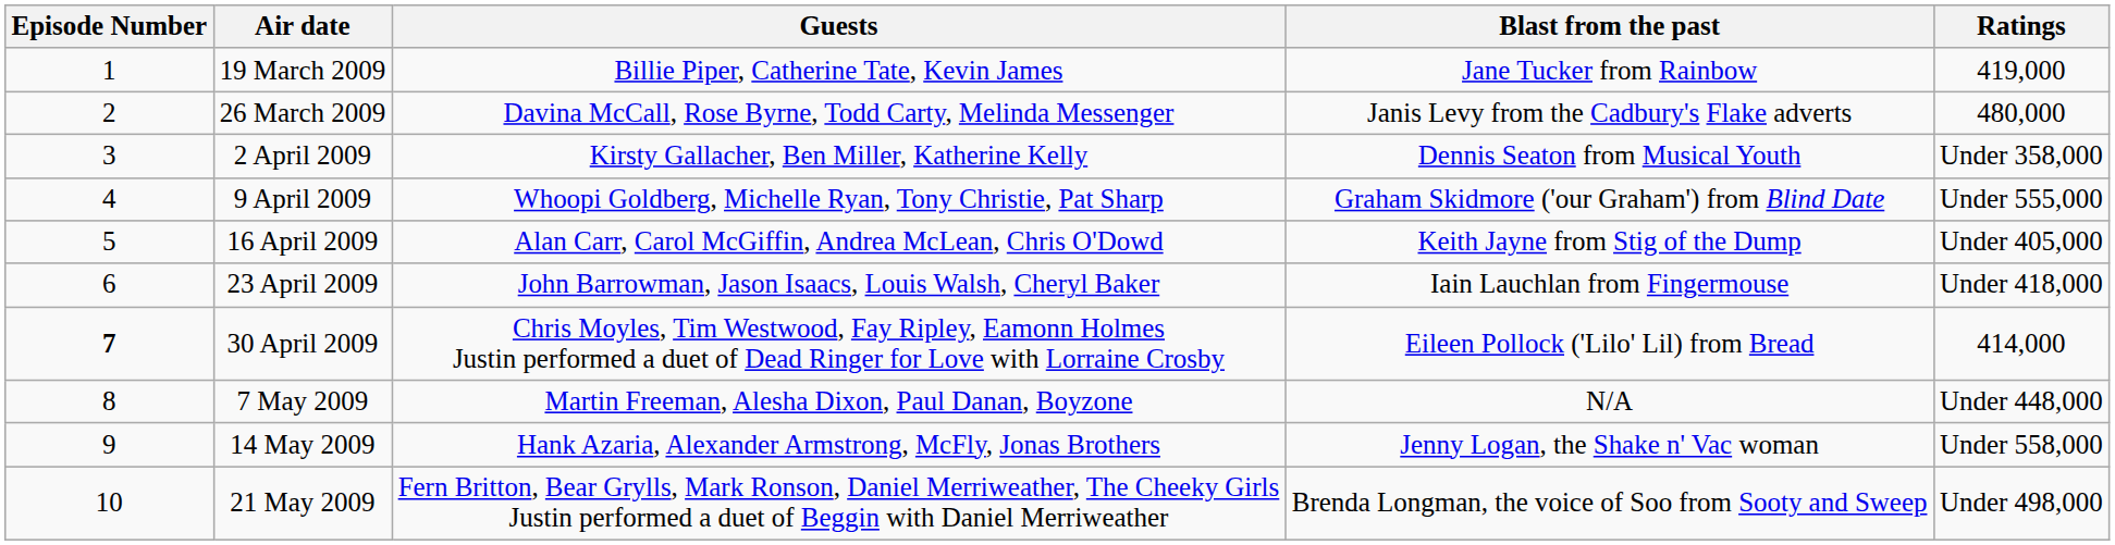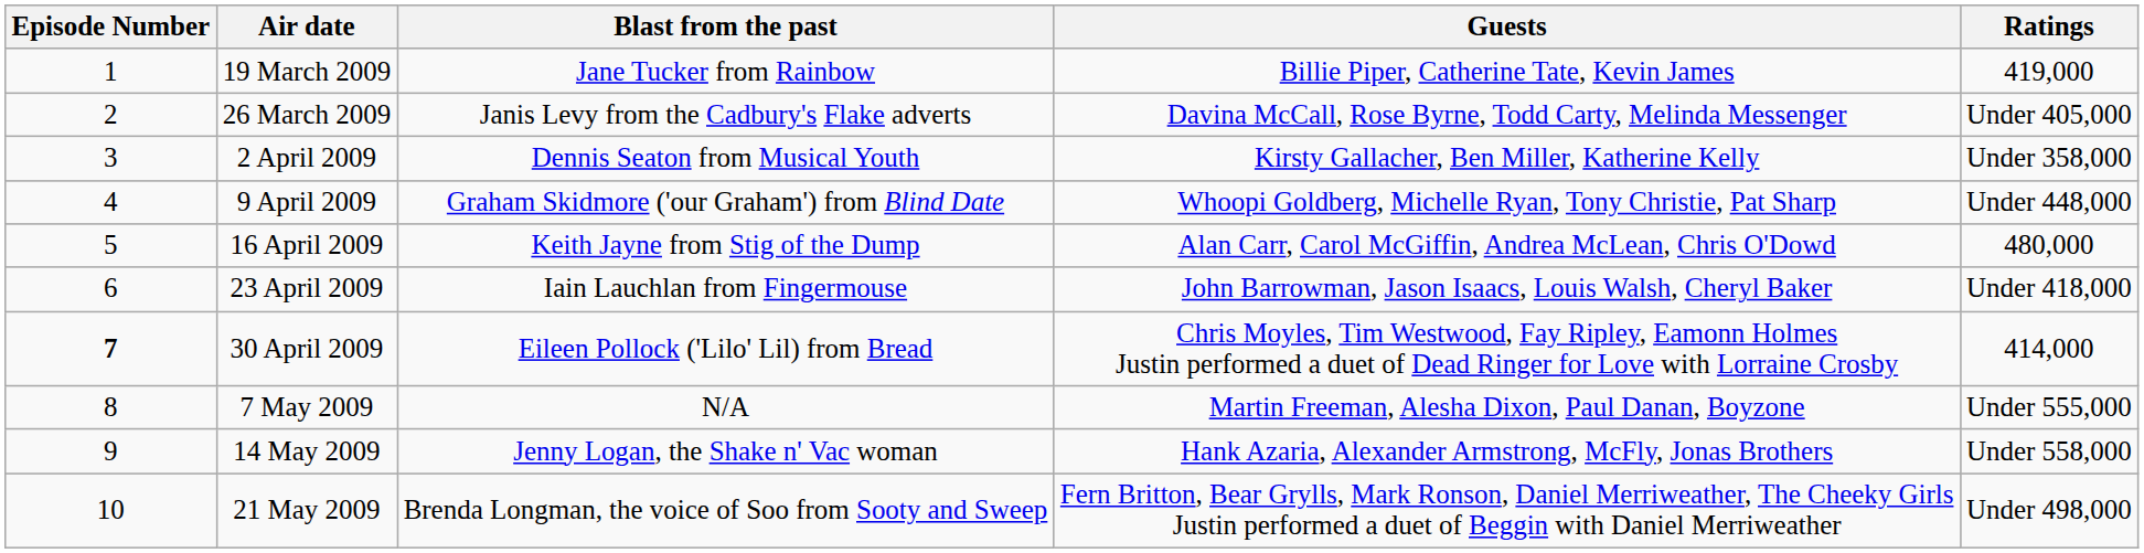 <table class="wikitable" style="text-align:center;">
 <tr>
 <th>Episode Number</th>
 <th>Air date</th>
+<th>Blast from the past</th>
 <th>Guests</th>
-<th>Blast from the past</th>
 <th>Ratings</th>
 </tr>
 <tr>
 <td>1</td>
 <td>19 March 2009</td>
+<td><a href='#'>Jane Tucker</a> from <a href='#'>Rainbow</a></td>
 <td><a href='#'>Billie Piper</a>, <a href='#'>Catherine Tate</a>, <a href='#'>Kevin James</a></td>
-<td><a href='#'>Jane Tucker</a> from <a href='#'>Rainbow</a></td>
 <td>419,000</td>
 </tr>
 <tr>
 <td>2</td>
 <td>26 March 2009</td>
+<td>Janis Levy from the <a href='#'>Cadbury's</a> <a href='#'>Flake</a> adverts</td>
 <td><a href='#'>Davina McCall</a>, <a href='#'>Rose Byrne</a>, <a href='#'>Todd Carty</a>, <a href='#'>Melinda Messenger</a></td>
-<td>Janis Levy from the <a href='#'>Cadbury's</a> <a href='#'>Flake</a> adverts</td>
-<td>480,000</td>
+<td>Under 405,000</td>
 </tr>
 <tr>
 <td>3</td>
 <td>2 April 2009</td>
+<td><a href='#'>Dennis Seaton</a> from <a href='#'>Musical Youth</a></td>
 <td><a href='#'>Kirsty Gallacher</a>, <a href='#'>Ben Miller</a>, <a href='#'>Katherine Kelly</a></td>
-<td><a href='#'>Dennis Seaton</a> from <a href='#'>Musical Youth</a></td>
 <td>Under 358,000</td>
 </tr>
 <tr>
 <td>4</td>
 <td>9 April 2009</td>
+<td><a href='#'>Graham Skidmore</a> ('our Graham') from <em><a href='#'>Blind Date</a></em></td>
 <td><a href='#'>Whoopi Goldberg</a>, <a href='#'>Michelle Ryan</a>, <a href='#'>Tony Christie</a>, <a href='#'>Pat Sharp</a></td>
-<td><a href='#'>Graham Skidmore</a> ('our Graham') from <em><a href='#'>Blind Date</a></em></td>
-<td>Under 555,000</td>
+<td>Under 448,000</td>
 </tr>
 <tr>
 <td>5</td>
 <td>16 April 2009</td>
+<td><a href='#'>Keith Jayne</a> from <a href='#'>Stig of the Dump</a></td>
 <td><a href='#'>Alan Carr</a>, <a href='#'>Carol McGiffin</a>, <a href='#'>Andrea McLean</a>, <a href='#'>Chris O'Dowd</a></td>
-<td><a href='#'>Keith Jayne</a> from <a href='#'>Stig of the Dump</a></td>
-<td>Under 405,000</td>
+<td>480,000</td>
 </tr>
 <tr>
 <td>6</td>
 <td>23 April 2009</td>
+<td>Iain Lauchlan from <a href='#'>Fingermouse</a></td>
 <td><a href='#'>John Barrowman</a>, <a href='#'>Jason Isaacs</a>, <a href='#'>Louis Walsh</a>, <a href='#'>Cheryl Baker</a></td>
-<td>Iain Lauchlan from <a href='#'>Fingermouse</a></td>
 <td>Under 418,000</td>
 </tr>
 <tr>
 <td><strong>7</strong></td>
 <td>30 April 2009</td>
+<td><a href='#'>Eileen Pollock</a> ('Lilo' Lil) from <a href='#'>Bread</a></td>
 <td><a href='#'>Chris Moyles</a>, <a href='#'>Tim Westwood</a>, <a href='#'>Fay Ripley</a>, <a href='#'>Eamonn Holmes</a><br>Justin performed a duet of <a href='#'>Dead Ringer for Love</a> with <a href='#'>Lorraine Crosby</a></td>
-<td><a href='#'>Eileen Pollock</a> ('Lilo' Lil) from <a href='#'>Bread</a></td>
 <td>414,000</td>
 </tr>
 <tr>
 <td>8</td>
 <td>7 May 2009</td>
+<td>N/A</td>
 <td><a href='#'>Martin Freeman</a>, <a href='#'>Alesha Dixon</a>, <a href='#'>Paul Danan</a>, <a href='#'>Boyzone</a></td>
-<td>N/A</td>
-<td>Under 448,000</td>
+<td>Under 555,000</td>
 </tr>
 <tr>
 <td>9</td>
 <td>14 May 2009</td>
+<td><a href='#'>Jenny Logan</a>, the <a href='#'>Shake n' Vac</a> woman</td>
 <td><a href='#'>Hank Azaria</a>, <a href='#'>Alexander Armstrong</a>, <a href='#'>McFly</a>, <a href='#'>Jonas Brothers</a></td>
-<td><a href='#'>Jenny Logan</a>, the <a href='#'>Shake n' Vac</a> woman</td>
 <td>Under 558,000</td>
 </tr>
 <tr>
 <td>10</td>
 <td>21 May 2009</td>
+<td>Brenda Longman, the voice of Soo from <a href='#'>Sooty and Sweep</a></td>
 <td><a href='#'>Fern Britton</a>, <a href='#'>Bear Grylls</a>, <a href='#'>Mark Ronson</a>, <a href='#'>Daniel Merriweather</a>, <a href='#'>The Cheeky Girls</a><br>Justin performed a duet of <a href='#'>Beggin</a> with Daniel Merriweather</td>
-<td>Brenda Longman, the voice of Soo from <a href='#'>Sooty and Sweep</a></td>
 <td>Under 498,000</td>
 </tr>
 </table>
